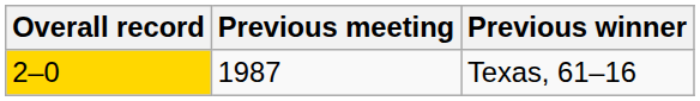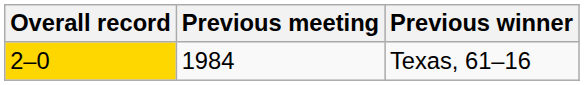 <table class="wikitable">
 <tr>
 <th>Overall record</th>
 <th>Previous meeting</th>
 <th>Previous winner</th>
 </tr>
 <tr>
 <td style="background: gold;">2–0</td>
-<td>1987</td>
+<td>1984</td>
 <td>Texas, 61–16</td>
 </tr>
 </table>
